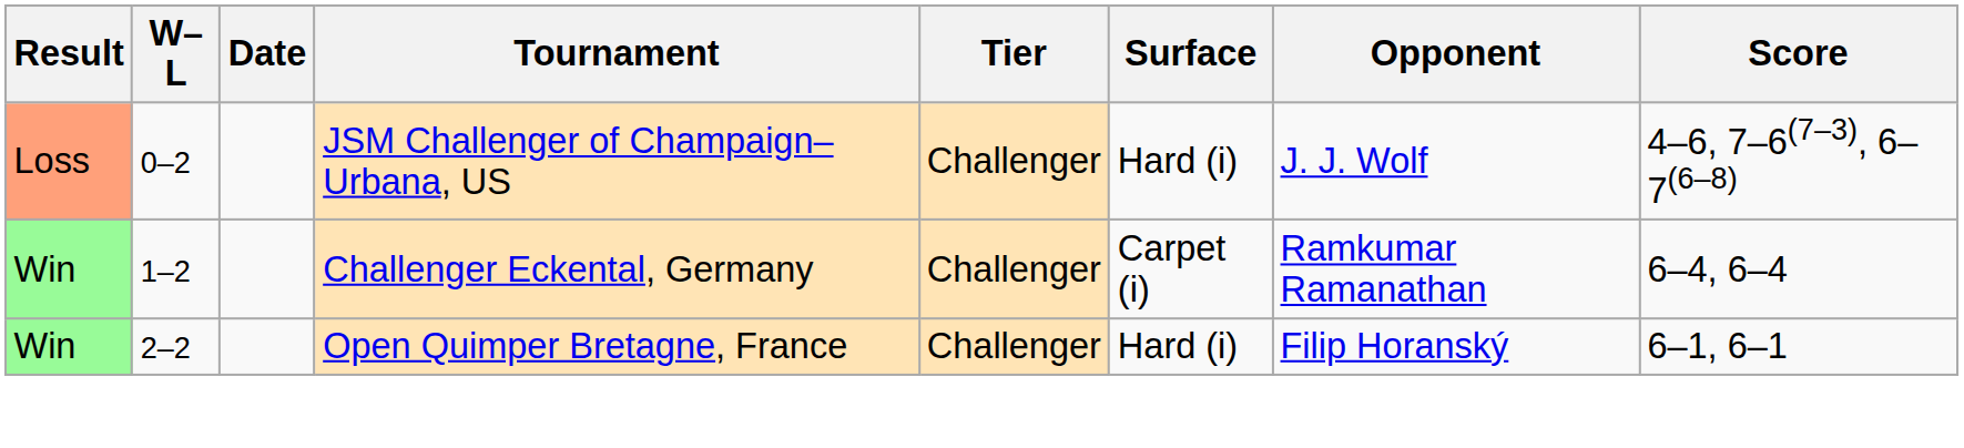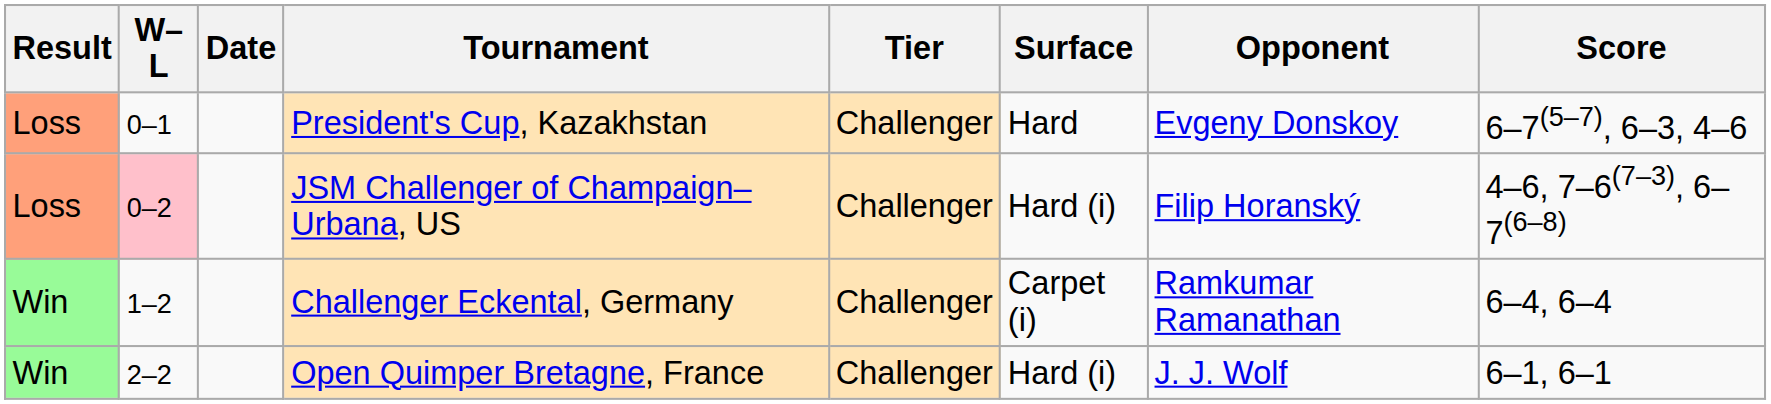 <table class="sortable wikitable">
 <tr>
 <th>Result</th>
 <th class="unsortable">W–L</th>
 <th>Date</th>
 <th>Tournament</th>
 <th>Tier</th>
 <th>Surface</th>
 <th>Opponent</th>
 <th class="unsortable">Score</th>
 </tr>
 <tr>
 <td bgcolor=FFA07A>Loss</td>
-<td><small>0–2</small></td>
+<td><small>0–1</small></td>
+<td><a href='#'></a></td>
+<td style="background:moccasin;"><a href='#'>President's Cup</a>, Kazakhstan</td>
+<td style="background:moccasin;">Challenger</td>
+<td>Hard</td>
+<td> <a href='#'>Evgeny Donskoy</a></td>
+<td>6–7<sup>(5–7)</sup>, 6–3, 4–6</td>
+</tr>
+<tr>
+<td bgcolor=FFA07A>Loss</td>
+<td style="background: pink;"><small>0–2</small></td>
 <td><a href='#'></a></td>
 <td style="background:moccasin;"><a href='#'>JSM Challenger of Champaign–Urbana</a>, US</td>
 <td style="background:moccasin;">Challenger</td>
 <td>Hard (i)</td>
-<td> <a href='#'>J. J. Wolf</a></td>
+<td> <a href='#'>Filip Horanský</a></td>
 <td>4–6, 7–6<sup>(7–3)</sup>, 6–7<sup>(6–8)</sup></td>
 </tr>
 <tr>
 <td bgcolor=98FB98>Win</td>
 <td><small>1–2</small></td>
 <td><a href='#'></a></td>
 <td style="background:moccasin;"><a href='#'>Challenger Eckental</a>, Germany</td>
 <td style="background:moccasin;">Challenger</td>
 <td>Carpet (i)</td>
 <td> <a href='#'>Ramkumar Ramanathan</a></td>
 <td>6–4, 6–4</td>
 </tr>
 <tr>
 <td bgcolor=98FB98>Win</td>
 <td><small>2–2</small></td>
 <td><a href='#'></a></td>
 <td style="background:moccasin;"><a href='#'>Open Quimper Bretagne</a>, France</td>
 <td style="background:moccasin;">Challenger</td>
 <td>Hard (i)</td>
-<td> <a href='#'>Filip Horanský</a></td>
+<td> <a href='#'>J. J. Wolf</a></td>
 <td>6–1, 6–1</td>
 </tr>
 </table>
